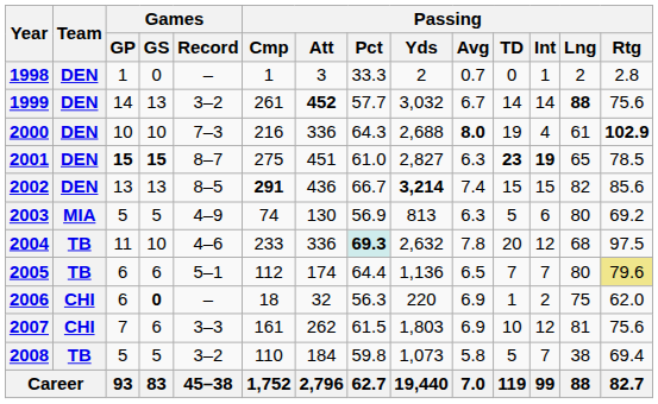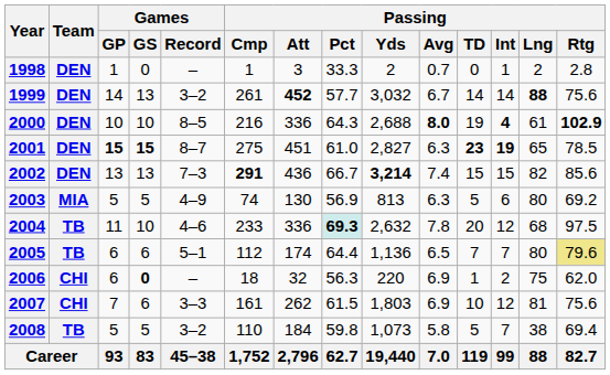 <table class="wikitable" style="text-align:center;">
 <tr>
 <th rowspan="2">Year</th>
 <th rowspan="2">Team</th>
 <th colspan="3">Games</th>
 <th colspan="9">Passing</th>
 </tr>
 <tr>
 <th>GP</th>
 <th>GS</th>
 <th>Record</th>
 <th>Cmp</th>
 <th>Att</th>
 <th>Pct</th>
 <th>Yds</th>
 <th>Avg</th>
 <th>TD</th>
 <th>Int</th>
 <th>Lng</th>
 <th>Rtg</th>
 </tr>
 <tr>
 <th><a href='#'>1998</a></th>
 <th><a href='#'>DEN</a></th>
 <td>1</td>
 <td>0</td>
 <td>–</td>
 <td>1</td>
 <td>3</td>
 <td>33.3</td>
 <td>2</td>
 <td>0.7</td>
 <td>0</td>
 <td>1</td>
 <td>2</td>
 <td>2.8</td>
 </tr>
 <tr>
 <th><a href='#'>1999</a></th>
 <th><a href='#'>DEN</a></th>
 <td>14</td>
 <td>13</td>
 <td>3–2</td>
 <td>261</td>
 <td><strong>452</strong></td>
 <td>57.7</td>
 <td>3,032</td>
 <td>6.7</td>
 <td>14</td>
 <td>14</td>
 <td><strong>88</strong></td>
 <td>75.6</td>
 </tr>
 <tr>
 <th><a href='#'>2000</a></th>
 <th><a href='#'>DEN</a></th>
 <td>10</td>
 <td>10</td>
-<td>7–3</td>
+<td>8–5</td>
 <td>216</td>
 <td>336</td>
 <td>64.3</td>
 <td>2,688</td>
 <td><strong>8.0</strong></td>
 <td>19</td>
-<td>4</td>
+<td><strong>4</strong></td>
 <td>61</td>
 <td><strong>102.9</strong></td>
 </tr>
 <tr>
 <th><a href='#'>2001</a></th>
 <th><a href='#'>DEN</a></th>
 <td><strong>15</strong></td>
 <td><strong>15</strong></td>
 <td>8–7</td>
 <td>275</td>
 <td>451</td>
 <td>61.0</td>
 <td>2,827</td>
 <td>6.3</td>
 <td><strong>23</strong></td>
 <td><strong>19</strong></td>
 <td>65</td>
 <td>78.5</td>
 </tr>
 <tr>
 <th><a href='#'>2002</a></th>
 <th><a href='#'>DEN</a></th>
 <td>13</td>
 <td>13</td>
-<td>8–5</td>
+<td>7–3</td>
 <td><strong>291</strong></td>
 <td>436</td>
 <td>66.7</td>
 <td><strong>3,214</strong></td>
 <td>7.4</td>
 <td>15</td>
 <td>15</td>
 <td>82</td>
 <td>85.6</td>
 </tr>
 <tr>
 <th><a href='#'>2003</a></th>
 <th><a href='#'>MIA</a></th>
 <td>5</td>
 <td>5</td>
 <td>4–9</td>
 <td>74</td>
 <td>130</td>
 <td>56.9</td>
 <td>813</td>
 <td>6.3</td>
 <td>5</td>
 <td>6</td>
 <td>80</td>
 <td>69.2</td>
 </tr>
 <tr>
 <th><a href='#'>2004</a></th>
 <th><a href='#'>TB</a></th>
 <td>11</td>
 <td>10</td>
 <td>4–6</td>
 <td>233</td>
 <td>336</td>
 <td style="background:#cfecec;"><strong>69.3</strong></td>
 <td>2,632</td>
 <td>7.8</td>
 <td>20</td>
 <td>12</td>
 <td>68</td>
 <td>97.5</td>
 </tr>
 <tr>
 <th><a href='#'>2005</a></th>
 <th><a href='#'>TB</a></th>
 <td>6</td>
 <td>6</td>
 <td>5–1</td>
 <td>112</td>
 <td>174</td>
 <td>64.4</td>
 <td>1,136</td>
 <td>6.5</td>
 <td>7</td>
 <td>7</td>
 <td>80</td>
 <td style="background: khaki;">79.6</td>
 </tr>
 <tr>
 <th><a href='#'>2006</a></th>
 <th><a href='#'>CHI</a></th>
 <td>6</td>
 <td><strong>0</strong></td>
 <td>–</td>
 <td>18</td>
 <td>32</td>
 <td>56.3</td>
 <td>220</td>
 <td>6.9</td>
 <td>1</td>
 <td>2</td>
 <td>75</td>
 <td>62.0</td>
 </tr>
 <tr>
 <th><a href='#'>2007</a></th>
 <th><a href='#'>CHI</a></th>
 <td>7</td>
 <td>6</td>
 <td>3–3</td>
 <td>161</td>
 <td>262</td>
 <td>61.5</td>
 <td>1,803</td>
 <td>6.9</td>
 <td>10</td>
 <td>12</td>
 <td>81</td>
 <td>75.6</td>
 </tr>
 <tr>
 <th><a href='#'>2008</a></th>
 <th><a href='#'>TB</a></th>
 <td>5</td>
 <td>5</td>
 <td>3–2</td>
 <td>110</td>
 <td>184</td>
 <td>59.8</td>
 <td>1,073</td>
 <td>5.8</td>
 <td>5</td>
 <td>7</td>
 <td>38</td>
 <td>69.4</td>
 </tr>
 <tr>
 <th colspan="2">Career</th>
 <th>93</th>
 <th>83</th>
 <th>45–38</th>
 <th>1,752</th>
 <th>2,796</th>
 <th>62.7</th>
 <th>19,440</th>
 <th>7.0</th>
 <th>119</th>
 <th>99</th>
 <th>88</th>
 <th>82.7</th>
 </tr>
 </table>
